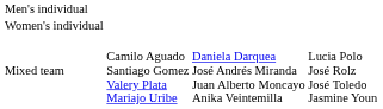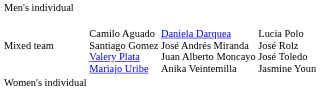 <table>
 <tr>
 <td>Men's individual</td>
 <td></td>
 <td></td>
 <td nowrap></td>
 </tr>
 <tr>
+<td>Mixed team</td>
+<td nowrap><br>Camilo Aguado<br>Santiago Gomez<br><a href='#'>Valery Plata</a><br><a href='#'>Mariajo Uribe</a></td>
+<td nowrap><br><a href='#'>Daniela Darquea</a><br>José Andrés Miranda<br>Juan Alberto Moncayo<br>Anika Veintemilla</td>
+<td nowrap><br>Lucia Polo<br>José Rolz<br>José Toledo<br>Jasmine Youn</td>
+</tr>
+<tr>
 <td nowrap>Women's individual</td>
 <td></td>
 <td></td>
 <td></td>
 </tr>
-<tr>
-<td>Mixed team</td>
-<td nowrap><br>Camilo Aguado<br>Santiago Gomez<br><a href='#'>Valery Plata</a><br><a href='#'>Mariajo Uribe</a></td>
-<td nowrap><br><a href='#'>Daniela Darquea</a><br>José Andrés Miranda<br>Juan Alberto Moncayo<br>Anika Veintemilla</td>
-<td nowrap><br>Lucia Polo<br>José Rolz<br>José Toledo<br>Jasmine Youn</td>
-</tr>
 </table>
